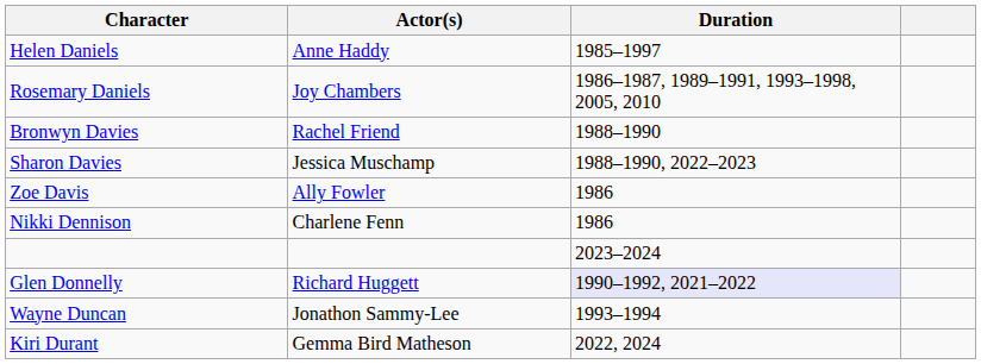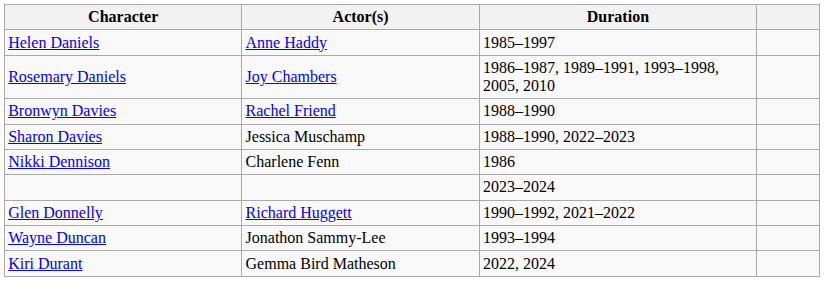 <table class="wikitable">
 <tr>
 <th scope="col" width="230">Character</th>
 <th scope="col" width="230">Actor(s)</th>
 <th scope="col" width="270">Duration</th>
 <th scope="col" width="55"></th>
 </tr>
 <tr>
 <td><a href='#'>Helen Daniels</a></td>
 <td><a href='#'>Anne Haddy</a></td>
 <td>1985–1997</td>
 <td></td>
 </tr>
 <tr>
 <td><a href='#'>Rosemary Daniels</a></td>
 <td><a href='#'>Joy Chambers</a></td>
 <td>1986–1987, 1989–1991, 1993–1998, 2005, 2010</td>
 <td></td>
 </tr>
 <tr>
 <td><a href='#'>Bronwyn Davies</a></td>
 <td><a href='#'>Rachel Friend</a></td>
 <td>1988–1990</td>
 <td></td>
 </tr>
 <tr>
 <td><a href='#'>Sharon Davies</a></td>
 <td>Jessica Muschamp</td>
 <td>1988–1990, 2022–2023</td>
 <td></td>
 </tr>
 <tr>
-<td><a href='#'>Zoe Davis</a></td>
-<td><a href='#'>Ally Fowler</a></td>
-<td>1986</td>
-<td></td>
-</tr>
-<tr>
 <td><a href='#'>Nikki Dennison</a></td>
 <td>Charlene Fenn</td>
 <td>1986</td>
 <td></td>
 </tr>
 <tr>
 <td></td>
 <td></td>
 <td>2023–2024</td>
 <td></td>
 </tr>
 <tr>
 <td><a href='#'>Glen Donnelly</a></td>
 <td><a href='#'>Richard Huggett</a></td>
-<td style="background: lavender;">1990–1992, 2021–2022</td>
+<td>1990–1992, 2021–2022</td>
 <td></td>
 </tr>
 <tr>
 <td><a href='#'>Wayne Duncan</a></td>
 <td>Jonathon Sammy-Lee</td>
 <td>1993–1994</td>
 <td></td>
 </tr>
 <tr>
 <td><a href='#'>Kiri Durant</a></td>
 <td>Gemma Bird Matheson</td>
 <td>2022, 2024</td>
 <td></td>
 </tr>
 <tr>
 </tr>
 </table>
